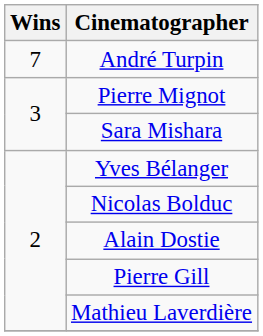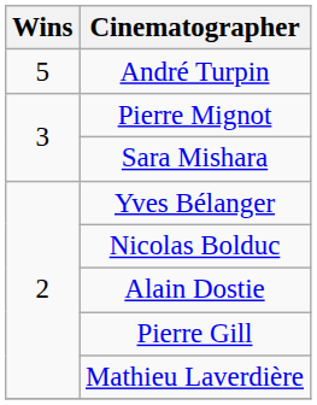 <table class="wikitable" style="text-align:center;">
 <tr>
 <th scope="col" width="17">Wins</th>
 <th scope="col" align="center">Cinematographer</th>
 </tr>
 <tr>
-<td rowspan="1" style="text-align:center;">7</td>
+<td rowspan="1" style="text-align:center;">5</td>
 <td><a href='#'>André Turpin</a></td>
 </tr>
 <tr>
 <td rowspan="2" style="text-align:center;">3</td>
 <td><a href='#'>Pierre Mignot</a></td>
 </tr>
 <tr>
 <td><a href='#'>Sara Mishara</a></td>
 </tr>
 <tr>
 <td rowspan="5" style="text-align:center;">2</td>
 <td><a href='#'>Yves Bélanger</a></td>
 </tr>
 <tr>
 <td><a href='#'>Nicolas Bolduc</a></td>
 </tr>
 <tr>
 <td><a href='#'>Alain Dostie</a></td>
 </tr>
 <tr>
 <td><a href='#'>Pierre Gill</a></td>
 </tr>
 <tr>
 <td><a href='#'>Mathieu Laverdière</a></td>
 </tr>
 <tr>
 </tr>
 </table>
